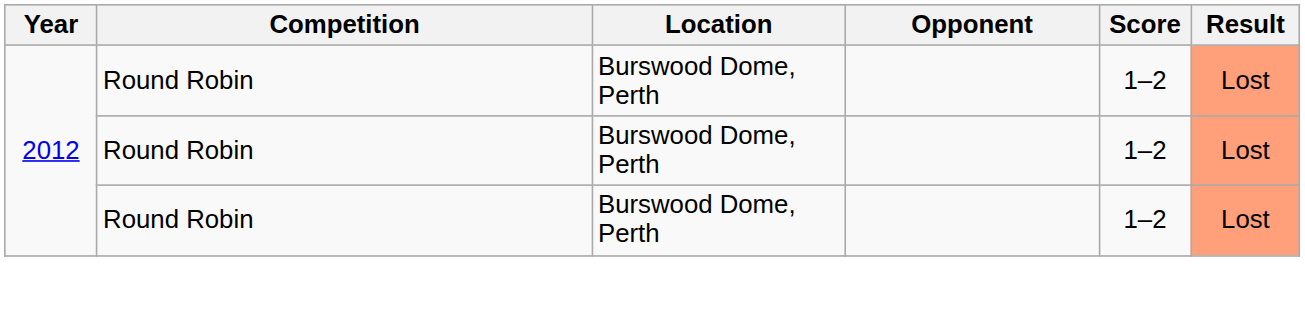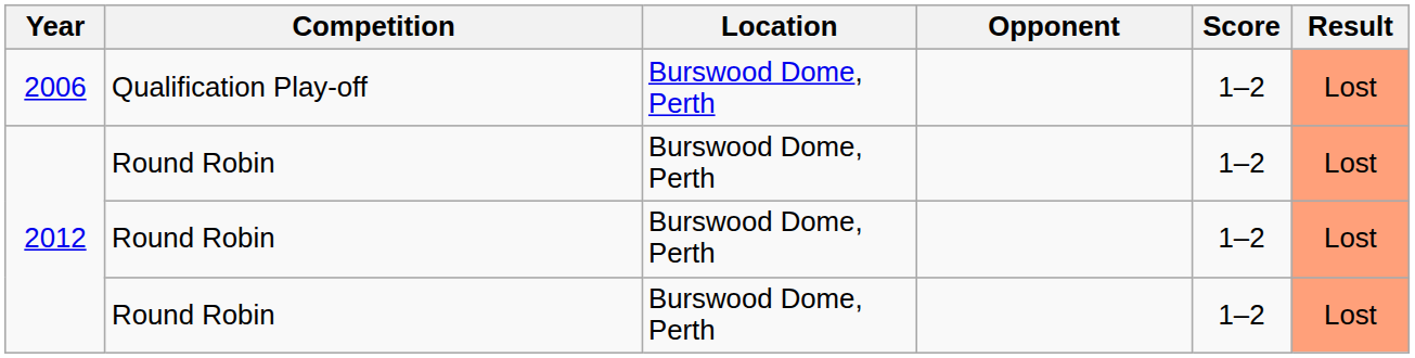 <table class="wikitable">
 <tr>
 <th width="50">Year</th>
 <th width="300">Competition</th>
 <th width="150">Location</th>
 <th width="150">Opponent</th>
 <th width="50">Score</th>
 <th width="60">Result</th>
+</tr>
+<tr>
+<td align="center" rowspan="1"><a href='#'>2006</a></td>
+<td>Qualification Play-off</td>
+<td><a href='#'>Burswood Dome</a>, <a href='#'>Perth</a></td>
+<td></td>
+<td align="center">1–2</td>
+<td align="center" bgcolor="#FFA07A">Lost</td>
 </tr>
 <tr>
 <td align="center" rowspan="3"><a href='#'>2012</a></td>
 <td>Round Robin</td>
 <td>Burswood Dome, Perth</td>
 <td></td>
 <td align="center">1–2</td>
 <td align="center" bgcolor="#FFA07A">Lost</td>
 </tr>
 <tr>
 <td>Round Robin</td>
 <td>Burswood Dome, Perth</td>
 <td></td>
 <td align="center">1–2</td>
 <td align="center" bgcolor="#FFA07A">Lost</td>
 </tr>
 <tr>
 <td>Round Robin</td>
 <td>Burswood Dome, Perth</td>
 <td></td>
 <td align="center">1–2</td>
 <td align="center" bgcolor="#FFA07A">Lost</td>
 </tr>
 </table>
